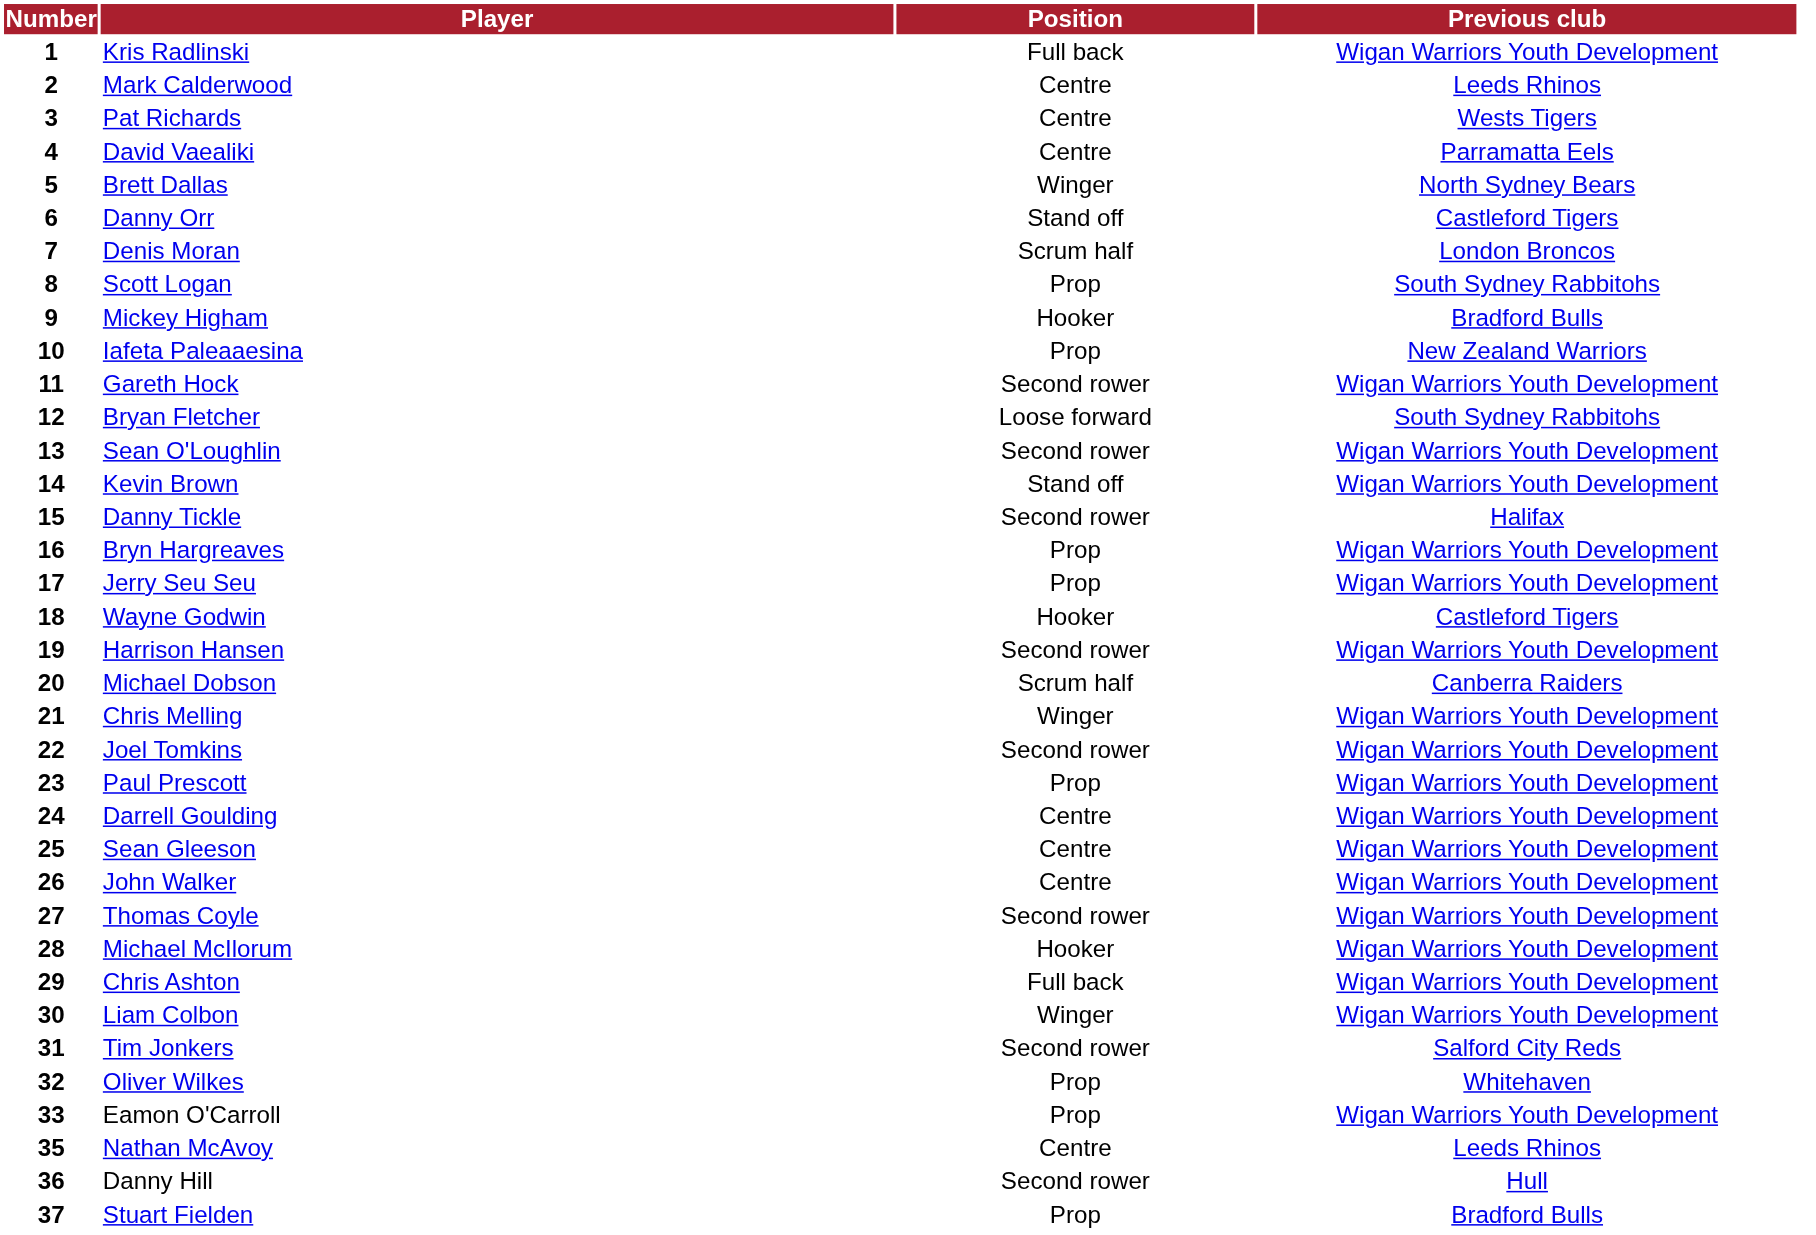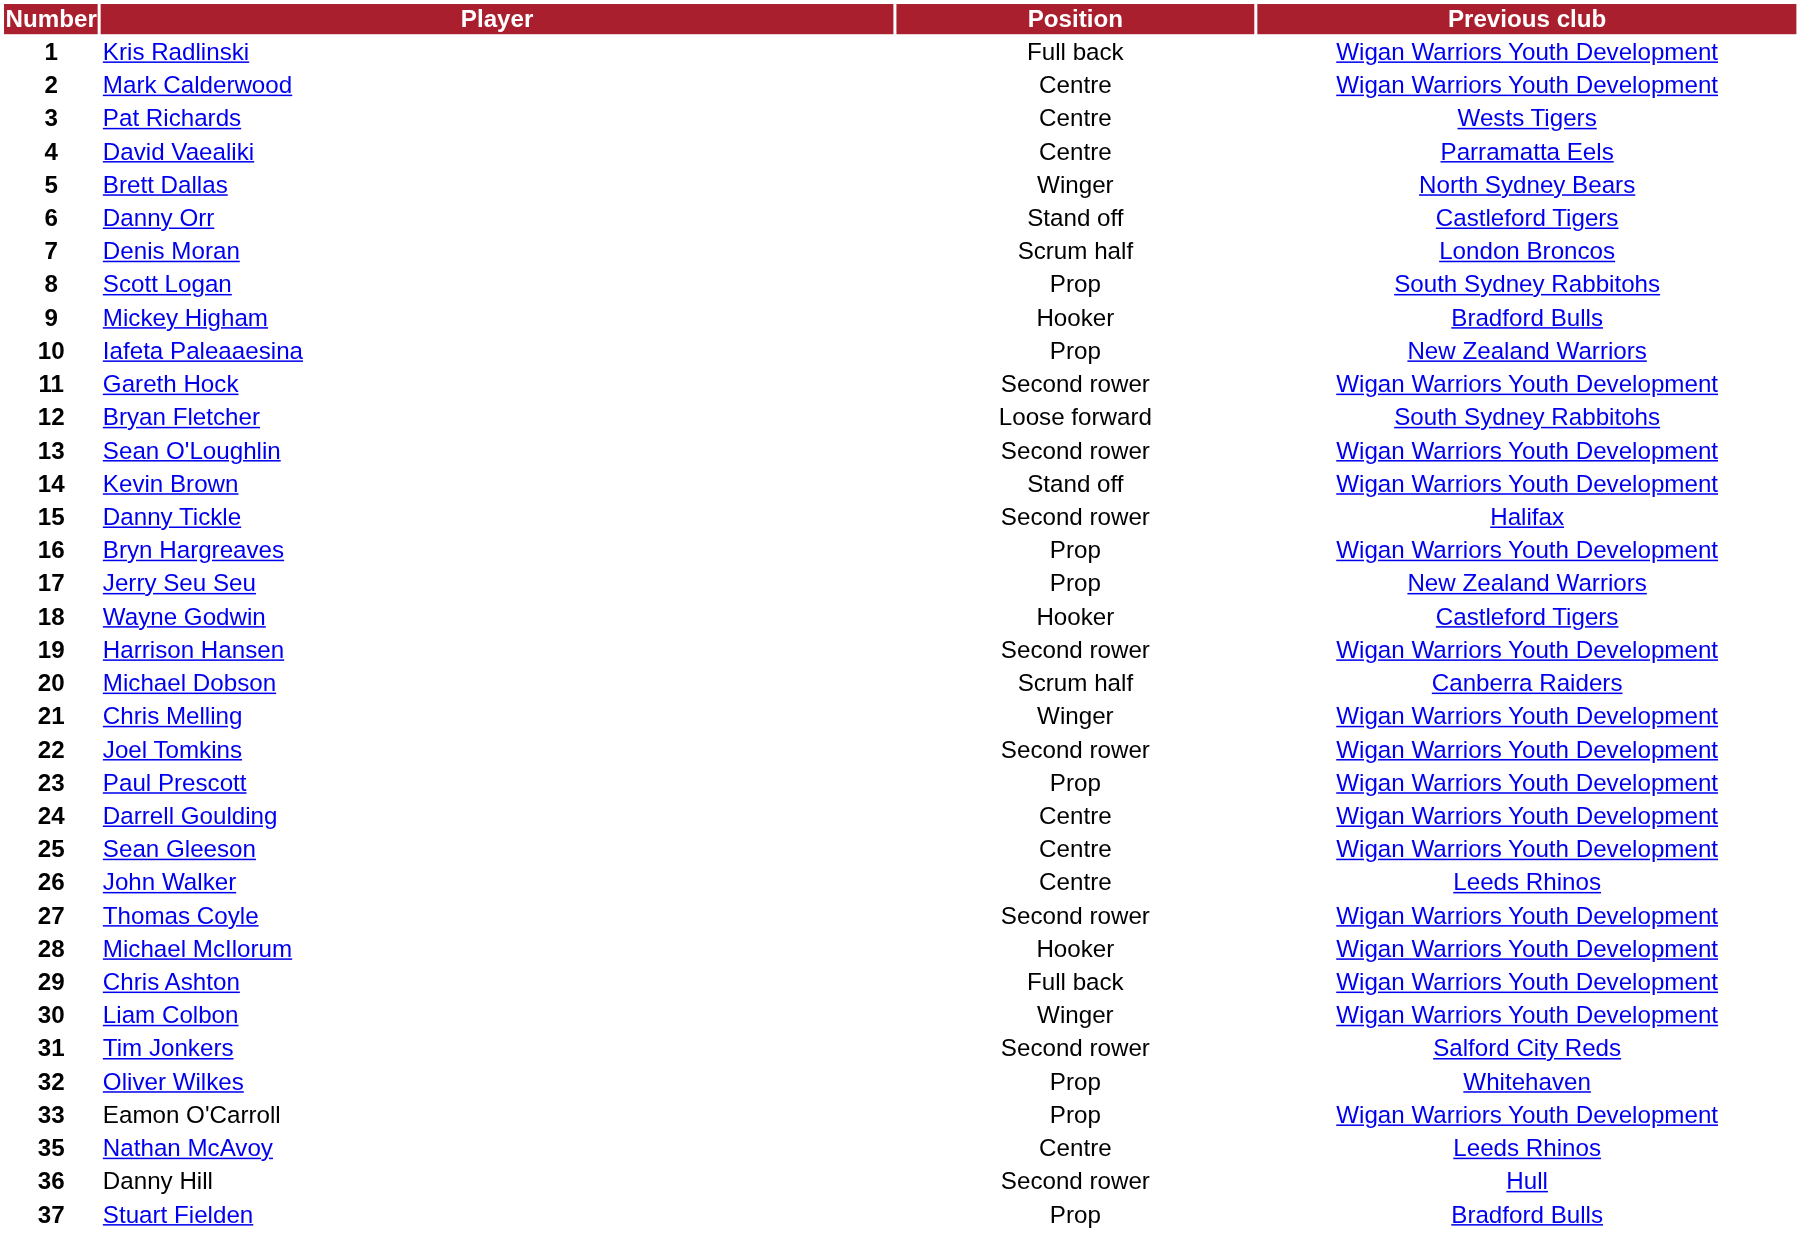 <table width=95%>
 <tr style="background:#AA1F2E; color:white">
 <th width=5%>Number</th>
 <th !width=10%>Player</th>
 <th width=20%>Position</th>
 <th width=30%>Previous club</th>
 </tr>
 <tr bgcolor=#FFFFFF>
 <td align=center><strong>1</strong></td>
 <td><a href='#'>Kris Radlinski</a></td>
 <td align=center>Full back</td>
 <td align=center><a href='#'>Wigan Warriors Youth Development</a></td>
 </tr>
 <tr bgcolor=#FFFFFF>
 <td align=center><strong>2</strong></td>
 <td><a href='#'>Mark Calderwood</a></td>
 <td align=center>Centre</td>
-<td align=center><a href='#'>Leeds Rhinos</a></td>
+<td align=center><a href='#'>Wigan Warriors Youth Development</a></td>
 </tr>
 <tr bgcolor=#FFFFFF>
 <td align=center><strong>3</strong></td>
 <td><a href='#'>Pat Richards</a></td>
 <td align=center>Centre</td>
 <td align=center><a href='#'>Wests Tigers</a></td>
 </tr>
 <tr bgcolor=#FFFFFF>
 <td align=center><strong>4</strong></td>
 <td><a href='#'>David Vaealiki</a></td>
 <td align=center>Centre</td>
 <td align=center><a href='#'>Parramatta Eels</a></td>
 </tr>
 <tr bgcolor=#FFFFFF>
 <td align=center><strong>5</strong></td>
 <td><a href='#'>Brett Dallas</a></td>
 <td align=center>Winger</td>
 <td align=center><a href='#'>North Sydney Bears</a></td>
 </tr>
 <tr bgcolor=#FFFFFF>
 <td align=center><strong>6</strong></td>
 <td><a href='#'>Danny Orr</a></td>
 <td align=center>Stand off</td>
 <td align=center><a href='#'>Castleford Tigers</a></td>
 </tr>
 <tr bgcolor=#FFFFFF>
 <td align=center><strong>7</strong></td>
 <td><a href='#'>Denis Moran</a></td>
 <td align=center>Scrum half</td>
 <td align=center><a href='#'>London Broncos</a></td>
 </tr>
 <tr bgcolor=#FFFFFF>
 <td align=center><strong>8</strong></td>
 <td><a href='#'>Scott Logan</a></td>
 <td align=center>Prop</td>
 <td align=center><a href='#'>South Sydney Rabbitohs</a></td>
 </tr>
 <tr bgcolor=#FFFFFF>
 <td align=center><strong>9</strong></td>
 <td><a href='#'>Mickey Higham</a></td>
 <td align=center>Hooker</td>
 <td align=center><a href='#'>Bradford Bulls</a></td>
 </tr>
 <tr bgcolor=#FFFFFF>
 <td align=center><strong>10</strong></td>
 <td><a href='#'>Iafeta Paleaaesina</a></td>
 <td align=center>Prop</td>
 <td align=center><a href='#'>New Zealand Warriors</a></td>
 </tr>
 <tr bgcolor=#FFFFFF>
 <td align=center><strong>11</strong></td>
 <td><a href='#'>Gareth Hock</a></td>
 <td align=center>Second rower</td>
 <td align=center><a href='#'>Wigan Warriors Youth Development</a></td>
 </tr>
 <tr bgcolor=#FFFFFF>
 <td align=center><strong>12</strong></td>
 <td><a href='#'>Bryan Fletcher</a></td>
 <td align=center>Loose forward</td>
 <td align=center><a href='#'>South Sydney Rabbitohs</a></td>
 </tr>
 <tr bgcolor=#FFFFFF>
 <td align=center><strong>13</strong></td>
 <td><a href='#'>Sean O'Loughlin</a></td>
 <td align=center>Second rower</td>
 <td align=center><a href='#'>Wigan Warriors Youth Development</a></td>
 </tr>
 <tr bgcolor=#FFFFFF>
 <td align=center><strong>14</strong></td>
 <td><a href='#'>Kevin Brown</a></td>
 <td align=center>Stand off</td>
 <td align=center><a href='#'>Wigan Warriors Youth Development</a></td>
 </tr>
 <tr bgcolor=#FFFFFF>
 <td align=center><strong>15</strong></td>
 <td><a href='#'>Danny Tickle</a></td>
 <td align=center>Second rower</td>
 <td align=center><a href='#'>Halifax</a></td>
 </tr>
 <tr bgcolor=#FFFFFF>
 <td align=center><strong>16</strong></td>
 <td><a href='#'>Bryn Hargreaves</a></td>
 <td align=center>Prop</td>
 <td align=center><a href='#'>Wigan Warriors Youth Development</a></td>
 </tr>
 <tr bgcolor=#FFFFFF>
 <td align=center><strong>17</strong></td>
 <td><a href='#'>Jerry Seu Seu</a></td>
 <td align=center>Prop</td>
-<td align=center><a href='#'>Wigan Warriors Youth Development</a></td>
+<td align=center><a href='#'>New Zealand Warriors</a></td>
 </tr>
 <tr bgcolor=#FFFFFF>
 <td align=center><strong>18</strong></td>
 <td><a href='#'>Wayne Godwin</a></td>
 <td align=center>Hooker</td>
 <td align=center><a href='#'>Castleford Tigers</a></td>
 </tr>
 <tr bgcolor=#FFFFFF>
 <td align=center><strong>19</strong></td>
 <td><a href='#'>Harrison Hansen</a></td>
 <td align=center>Second rower</td>
 <td align=center><a href='#'>Wigan Warriors Youth Development</a></td>
 </tr>
 <tr bgcolor=#FFFFFF>
 <td align=center><strong>20</strong></td>
 <td><a href='#'>Michael Dobson</a></td>
 <td align=center>Scrum half</td>
 <td align=center><a href='#'>Canberra Raiders</a></td>
 <td></td>
 </tr>
 <tr bgcolor=#FFFFFF>
 <td align=center><strong>21</strong></td>
 <td><a href='#'>Chris Melling</a></td>
 <td align=center>Winger</td>
 <td align=center><a href='#'>Wigan Warriors Youth Development</a></td>
 </tr>
 <tr bgcolor=#FFFFFF>
 <td align=center><strong>22</strong></td>
 <td><a href='#'>Joel Tomkins</a></td>
 <td align=center>Second rower</td>
 <td align=center><a href='#'>Wigan Warriors Youth Development</a></td>
 </tr>
 <tr bgcolor=#FFFFFF>
 <td align=center><strong>23</strong></td>
 <td><a href='#'>Paul Prescott</a></td>
 <td align=center>Prop</td>
 <td align=center><a href='#'>Wigan Warriors Youth Development</a></td>
 </tr>
 <tr bgcolor=#FFFFFF>
 <td align=center><strong>24</strong></td>
 <td><a href='#'>Darrell Goulding</a></td>
 <td align=center>Centre</td>
 <td align=center><a href='#'>Wigan Warriors Youth Development</a></td>
 </tr>
 <tr bgcolor=#FFFFFF>
 <td align=center><strong>25</strong></td>
 <td><a href='#'>Sean Gleeson</a></td>
 <td align=center>Centre</td>
 <td align=center><a href='#'>Wigan Warriors Youth Development</a></td>
 </tr>
 <tr bgcolor=#FFFFFF>
 <td align=center><strong>26</strong></td>
 <td><a href='#'>John Walker</a></td>
 <td align=center>Centre</td>
-<td align=center><a href='#'>Wigan Warriors Youth Development</a></td>
+<td align=center><a href='#'>Leeds Rhinos</a></td>
 </tr>
 <tr bgcolor=#FFFFFF>
 <td align=center><strong>27</strong></td>
 <td><a href='#'>Thomas Coyle</a></td>
 <td align=center>Second rower</td>
 <td align=center><a href='#'>Wigan Warriors Youth Development</a></td>
 </tr>
 <tr bgcolor=#FFFFFF>
 <td align=center><strong>28</strong></td>
 <td><a href='#'>Michael McIlorum</a></td>
 <td align=center>Hooker</td>
 <td align=center><a href='#'>Wigan Warriors Youth Development</a></td>
 </tr>
 <tr bgcolor=#FFFFFF>
 <td align=center><strong>29</strong></td>
 <td><a href='#'>Chris Ashton</a></td>
 <td align=center>Full back</td>
 <td align=center><a href='#'>Wigan Warriors Youth Development</a></td>
 <td></td>
 </tr>
 <tr bgcolor=#FFFFFF>
 <td align=center><strong>30</strong></td>
 <td><a href='#'>Liam Colbon</a></td>
 <td align=center>Winger</td>
 <td align=center><a href='#'>Wigan Warriors Youth Development</a></td>
 <td></td>
 </tr>
 <tr bgcolor=#FFFFFF>
 <td align=center><strong>31</strong></td>
 <td><a href='#'>Tim Jonkers</a></td>
 <td align=center>Second rower</td>
 <td align=center><a href='#'>Salford City Reds</a></td>
 <td></td>
 </tr>
 <tr bgcolor=#FFFFFF>
 <td align=center><strong>32</strong></td>
 <td><a href='#'>Oliver Wilkes</a></td>
 <td align=center>Prop</td>
 <td align=center><a href='#'>Whitehaven</a></td>
 <td></td>
 </tr>
 <tr bgcolor=#FFFFFF>
 <td align=center><strong>33</strong></td>
 <td>Eamon O'Carroll</td>
 <td align=center>Prop</td>
 <td align=center><a href='#'>Wigan Warriors Youth Development</a></td>
 <td></td>
 </tr>
 <tr bgcolor=#FFFFFF>
 <td align=center><strong>35</strong></td>
 <td><a href='#'>Nathan McAvoy</a></td>
 <td align=center>Centre</td>
 <td align=center><a href='#'>Leeds Rhinos</a></td>
 <td></td>
 </tr>
 <tr bgcolor=#FFFFFF>
 <td align=center><strong>36</strong></td>
 <td>Danny Hill</td>
 <td align=center>Second rower</td>
 <td align=center><a href='#'>Hull</a></td>
 <td></td>
 </tr>
 <tr bgcolor=#FFFFFF>
 <td align=center><strong>37</strong></td>
 <td><a href='#'>Stuart Fielden</a></td>
 <td align=center>Prop</td>
 <td align=center><a href='#'>Bradford Bulls</a></td>
 </tr>
 </table>
